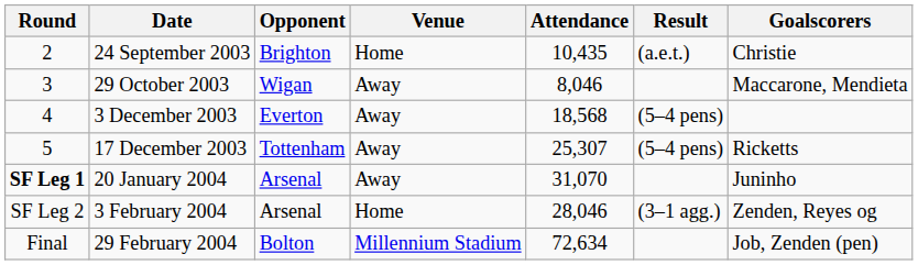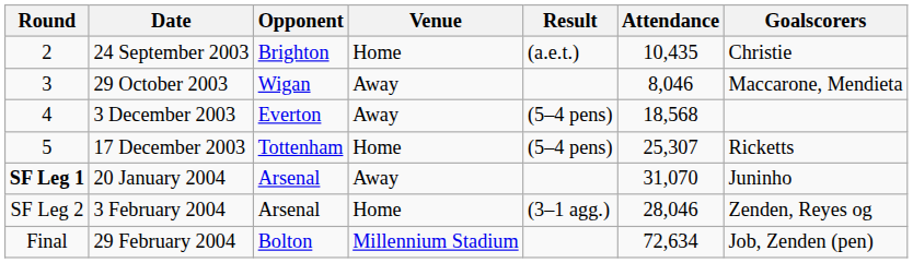 <table Class="wikitable">
 <tr>
 <th>Round</th>
 <th>Date</th>
 <th>Opponent</th>
 <th>Venue</th>
+<th>Result</th>
 <th>Attendance</th>
-<th>Result</th>
 <th>Goalscorers</th>
 </tr>
 <tr>
 <td align="center">2</td>
 <td>24 September 2003</td>
 <td><a href='#'>Brighton</a></td>
 <td>Home</td>
+<td> (a.e.t.)</td>
 <td align="center">10,435</td>
-<td> (a.e.t.)</td>
 <td>Christie</td>
 </tr>
 <tr>
 <td align="center">3</td>
 <td>29 October 2003</td>
 <td><a href='#'>Wigan</a></td>
 <td>Away</td>
+<td></td>
 <td align="center">8,046</td>
-<td></td>
 <td>Maccarone, Mendieta</td>
 </tr>
 <tr>
 <td align="center">4</td>
 <td>3 December 2003</td>
 <td><a href='#'>Everton</a></td>
 <td>Away</td>
+<td> (5–4 pens)</td>
 <td align="center">18,568</td>
-<td> (5–4 pens)</td>
 <td></td>
 </tr>
 <tr>
 <td align="center">5</td>
 <td>17 December 2003</td>
 <td><a href='#'>Tottenham</a></td>
-<td>Away</td>
+<td>Home</td>
+<td> (5–4 pens)</td>
 <td align="center">25,307</td>
-<td> (5–4 pens)</td>
 <td>Ricketts</td>
 </tr>
 <tr>
 <td align="center"><strong>SF Leg 1</strong></td>
 <td>20 January 2004</td>
 <td><a href='#'>Arsenal</a></td>
 <td>Away</td>
+<td></td>
 <td align="center">31,070</td>
-<td></td>
 <td>Juninho</td>
 </tr>
 <tr>
 <td align="center">SF Leg 2</td>
 <td>3 February 2004</td>
 <td>Arsenal</td>
 <td>Home</td>
+<td> (3–1 agg.)</td>
 <td align="center">28,046</td>
-<td> (3–1 agg.)</td>
 <td>Zenden, Reyes og</td>
 </tr>
 <tr>
 <td align="center">Final</td>
 <td>29 February 2004</td>
 <td><a href='#'>Bolton</a></td>
 <td><a href='#'>Millennium Stadium</a></td>
+<td></td>
 <td align="center">72,634</td>
-<td></td>
 <td>Job, Zenden (pen)</td>
 </tr>
 </table>
